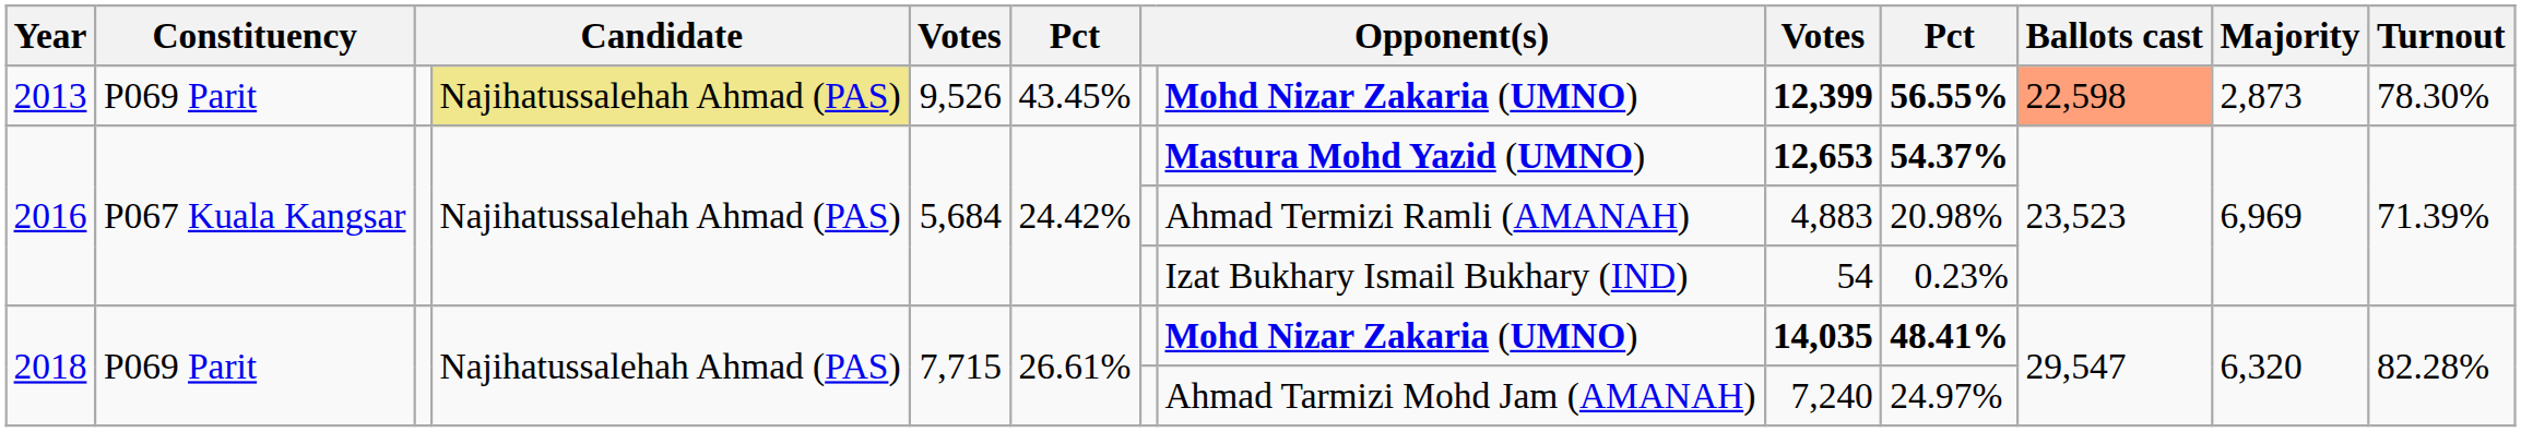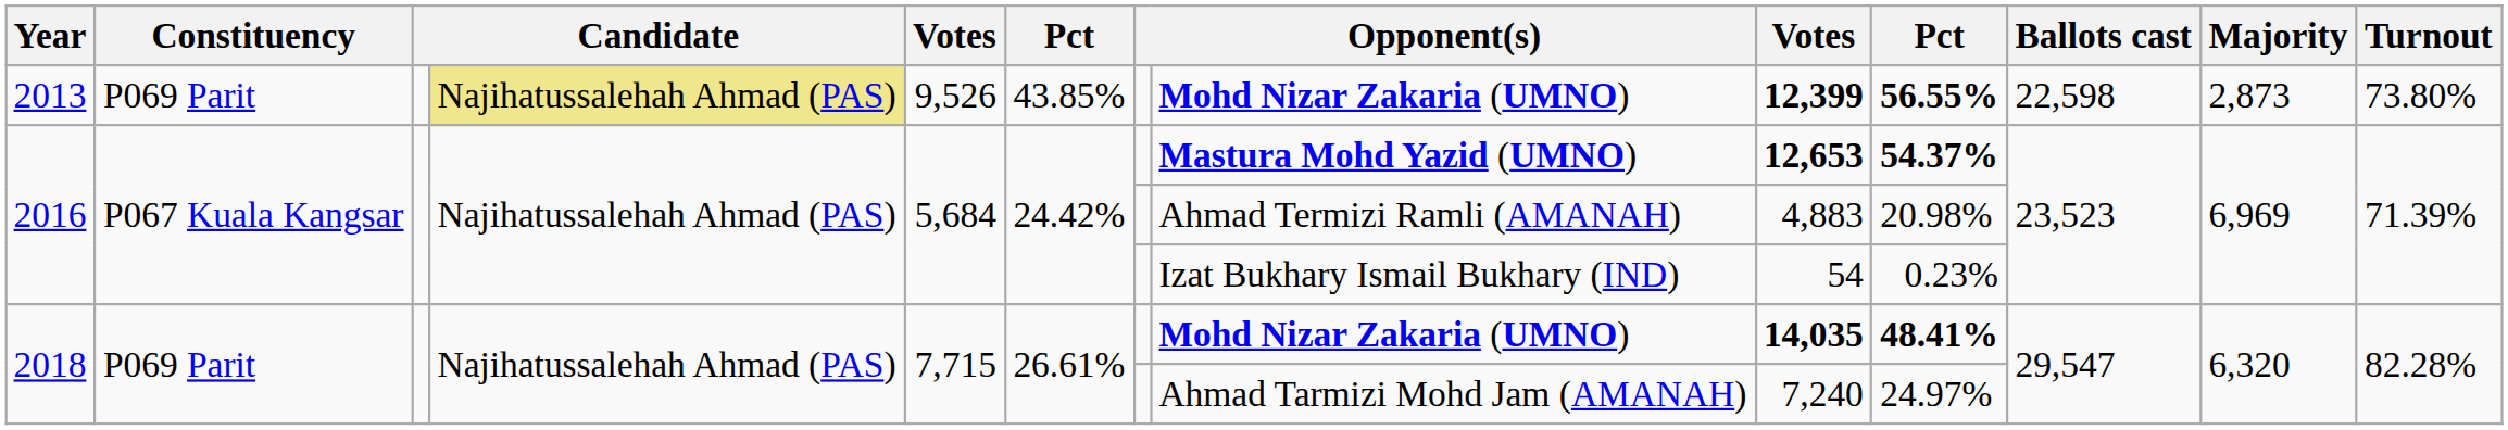 <table class="wikitable" style="margin:0.5em ; font-size:95%">
 <tr>
 <th>Year</th>
 <th>Constituency</th>
 <th colspan=2>Candidate</th>
 <th>Votes</th>
 <th>Pct</th>
 <th colspan=2>Opponent(s)</th>
 <th>Votes</th>
 <th>Pct</th>
 <th>Ballots cast</th>
 <th>Majority</th>
 <th>Turnout</th>
 </tr>
 <tr>
 <td><a href='#'>2013</a></td>
 <td>P069 <a href='#'>Parit</a></td>
 <td></td>
 <td style="background: khaki;">Najihatussalehah Ahmad (<a href='#'>PAS</a>)</td>
 <td style="text-align:right;">9,526</td>
-<td>43.45%</td>
+<td>43.85%</td>
 <td></td>
 <td><strong><a href='#'>Mohd Nizar Zakaria</a></strong> (<a href='#'><strong>UMNO</strong></a>)</td>
 <td style="text-align:right;"><strong>12,399</strong></td>
 <td><strong>56.55%</strong></td>
-<td style="background: lightsalmon;">22,598</td>
+<td>22,598</td>
 <td>2,873</td>
-<td>78.30%</td>
+<td>73.80%</td>
 </tr>
 <tr>
 <td rowspan=3><a href='#'>2016</a></td>
 <td rowspan=3>P067 <a href='#'>Kuala Kangsar</a></td>
 <td rowspan=3 ></td>
 <td rowspan=3>Najihatussalehah Ahmad (<a href='#'>PAS</a>)</td>
 <td rowspan=3 style="text-align:right;">5,684</td>
 <td rowspan=3>24.42%</td>
 <td></td>
 <td><strong><a href='#'>Mastura Mohd Yazid</a></strong> (<a href='#'><strong>UMNO</strong></a>)</td>
 <td style="text-align:right;"><strong>12,653</strong></td>
 <td><strong>54.37%</strong></td>
 <td rowspan=3>23,523</td>
 <td rowspan=3>6,969</td>
 <td rowspan=3>71.39%</td>
 </tr>
 <tr>
 <td bgcolor=></td>
 <td>Ahmad Termizi Ramli (<a href='#'>AMANAH</a>)</td>
 <td style="text-align:right;">4,883</td>
 <td>20.98%</td>
 </tr>
 <tr>
 <td></td>
 <td>Izat Bukhary Ismail Bukhary (<a href='#'>IND</a>)</td>
 <td style="text-align:right;">54</td>
 <td style="text-align:right;">0.23%</td>
 </tr>
 <tr>
 <td rowspan=2><a href='#'>2018</a></td>
 <td rowspan=2>P069 <a href='#'>Parit</a></td>
 <td rowspan=2 ></td>
 <td rowspan=2>Najihatussalehah Ahmad (<a href='#'>PAS</a>)</td>
 <td rowspan=2 style="text-align:right;">7,715</td>
 <td rowspan=2>26.61%</td>
 <td></td>
 <td><strong><a href='#'>Mohd Nizar Zakaria</a></strong> (<a href='#'><strong>UMNO</strong></a>)</td>
 <td style="text-align:right;"><strong>14,035</strong></td>
 <td><strong>48.41%</strong></td>
 <td rowspan=2>29,547</td>
 <td rowspan=2>6,320</td>
 <td rowspan=2>82.28%</td>
 </tr>
 <tr>
 <td></td>
 <td>Ahmad Tarmizi Mohd Jam (<a href='#'>AMANAH</a>)</td>
 <td style="text-align:right;">7,240</td>
 <td>24.97%</td>
 </tr>
 </table>
